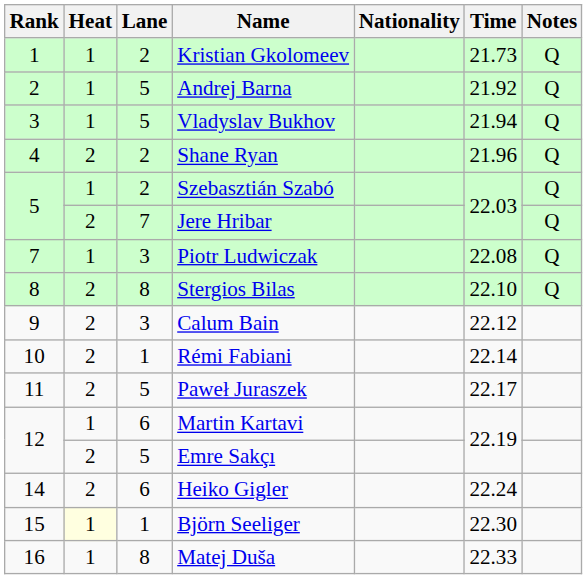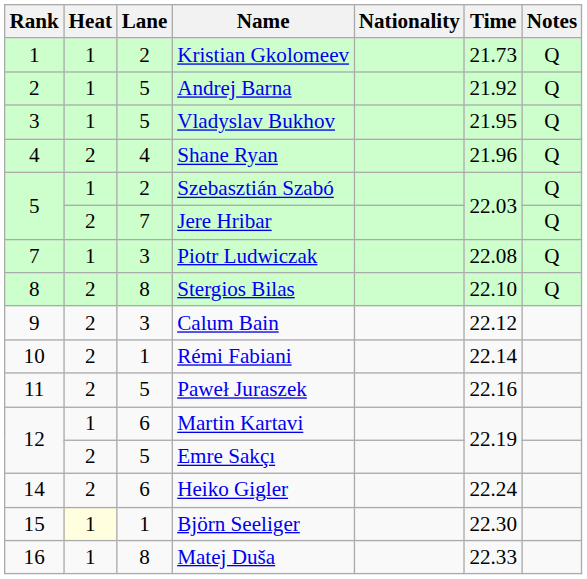 <table class="wikitable sortable" style="text-align:center">
 <tr>
 <th>Rank</th>
 <th>Heat</th>
 <th>Lane</th>
 <th>Name</th>
 <th>Nationality</th>
 <th>Time</th>
 <th>Notes</th>
 </tr>
 <tr bgcolor=ccffcc>
 <td>1</td>
 <td>1</td>
 <td>2</td>
 <td align=left><a href='#'>Kristian Gkolomeev</a></td>
 <td align=left></td>
 <td>21.73</td>
 <td>Q</td>
 </tr>
 <tr bgcolor=ccffcc>
 <td>2</td>
 <td>1</td>
 <td>5</td>
 <td align=left><a href='#'>Andrej Barna</a></td>
 <td align=left></td>
 <td>21.92</td>
 <td>Q</td>
 </tr>
 <tr bgcolor=ccffcc>
 <td>3</td>
 <td>1</td>
 <td>5</td>
 <td align=left><a href='#'>Vladyslav Bukhov</a></td>
 <td align=left></td>
-<td>21.94</td>
+<td>21.95</td>
 <td>Q</td>
 </tr>
 <tr bgcolor=ccffcc>
 <td>4</td>
 <td>2</td>
-<td>2</td>
+<td>4</td>
 <td align=left><a href='#'>Shane Ryan</a></td>
 <td align=left></td>
 <td>21.96</td>
 <td>Q</td>
 </tr>
 <tr bgcolor=ccffcc>
 <td rowspan=2>5</td>
 <td>1</td>
 <td>2</td>
 <td align=left><a href='#'>Szebasztián Szabó</a></td>
 <td align=left></td>
 <td rowspan=2>22.03</td>
 <td>Q</td>
 </tr>
 <tr bgcolor=ccffcc>
 <td>2</td>
 <td>7</td>
 <td align=left><a href='#'>Jere Hribar</a></td>
 <td align=left></td>
 <td>Q</td>
 </tr>
 <tr bgcolor=ccffcc>
 <td>7</td>
 <td>1</td>
 <td>3</td>
 <td align=left><a href='#'>Piotr Ludwiczak</a></td>
 <td align=left></td>
 <td>22.08</td>
 <td>Q</td>
 </tr>
 <tr bgcolor=ccffcc>
 <td>8</td>
 <td>2</td>
 <td>8</td>
 <td align=left><a href='#'>Stergios Bilas</a></td>
 <td align=left></td>
 <td>22.10</td>
 <td>Q</td>
 </tr>
 <tr>
 <td>9</td>
 <td>2</td>
 <td>3</td>
 <td align=left><a href='#'>Calum Bain</a></td>
 <td align=left></td>
 <td>22.12</td>
 <td></td>
 </tr>
 <tr>
 <td>10</td>
 <td>2</td>
 <td>1</td>
 <td align=left><a href='#'>Rémi Fabiani</a></td>
 <td align=left></td>
 <td>22.14</td>
 <td></td>
 </tr>
 <tr>
 <td>11</td>
 <td>2</td>
 <td>5</td>
 <td align=left><a href='#'>Paweł Juraszek</a></td>
 <td align=left></td>
-<td>22.17</td>
+<td>22.16</td>
 <td></td>
 </tr>
 <tr>
 <td rowspan=2>12</td>
 <td>1</td>
 <td>6</td>
 <td align=left><a href='#'>Martin Kartavi</a></td>
 <td align=left></td>
 <td rowspan=2>22.19</td>
 <td></td>
 </tr>
 <tr>
 <td>2</td>
 <td>5</td>
 <td align=left><a href='#'>Emre Sakçı</a></td>
 <td align=left></td>
 <td></td>
 </tr>
 <tr>
 <td>14</td>
 <td>2</td>
 <td>6</td>
 <td align=left><a href='#'>Heiko Gigler</a></td>
 <td align=left></td>
 <td>22.24</td>
 <td></td>
 </tr>
 <tr>
 <td>15</td>
 <td style="background: lightyellow;">1</td>
 <td>1</td>
 <td align=left><a href='#'>Björn Seeliger</a></td>
 <td align=left></td>
 <td>22.30</td>
 <td></td>
 </tr>
 <tr>
 <td>16</td>
 <td>1</td>
 <td>8</td>
 <td align=left><a href='#'>Matej Duša</a></td>
 <td align=left></td>
 <td>22.33</td>
 <td></td>
 </tr>
 </table>
